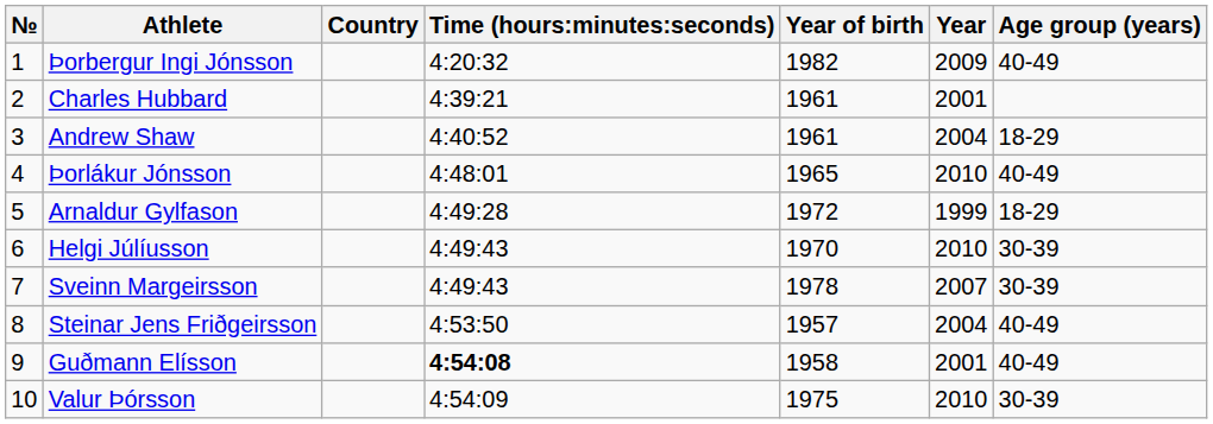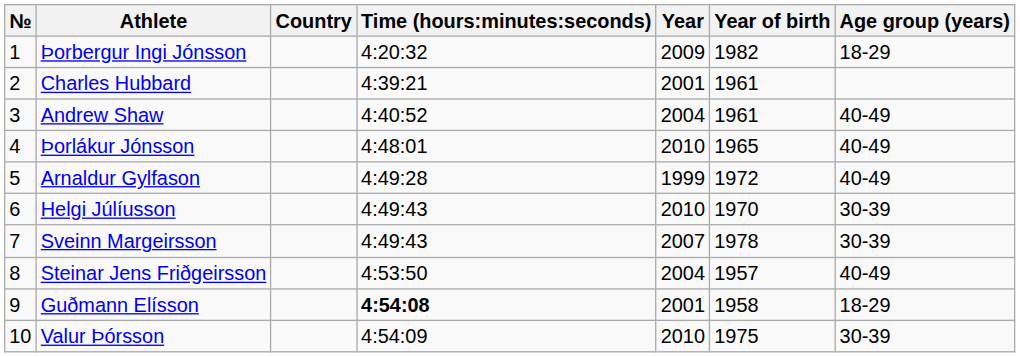 <table class="sortable wikitable" style="font-size:95%;">
 <tr>
 <th>№</th>
 <th>Athlete</th>
 <th>Country</th>
 <th>Time (hours:minutes:seconds)</th>
+<th>Year</th>
 <th>Year of birth</th>
-<th>Year</th>
 <th>Age group (years)</th>
 </tr>
 <tr>
 <td>1</td>
 <td><a href='#'>Þorbergur Ingi Jónsson</a></td>
 <td></td>
 <td>4:20:32</td>
+<td>2009</td>
 <td>1982</td>
-<td>2009</td>
-<td>40-49</td>
+<td>18-29</td>
 </tr>
 <tr>
 <td>2</td>
 <td><a href='#'>Charles Hubbard</a></td>
 <td></td>
 <td>4:39:21</td>
+<td>2001</td>
 <td>1961</td>
-<td>2001</td>
 <td></td>
 </tr>
 <tr>
 <td>3</td>
 <td><a href='#'>Andrew Shaw</a></td>
 <td></td>
 <td>4:40:52</td>
+<td>2004</td>
 <td>1961</td>
-<td>2004</td>
-<td>18-29</td>
+<td>40-49</td>
 </tr>
 <tr>
 <td>4</td>
 <td><a href='#'>Þorlákur Jónsson</a></td>
 <td></td>
 <td>4:48:01</td>
+<td>2010</td>
 <td>1965</td>
-<td>2010</td>
 <td>40-49</td>
 </tr>
 <tr>
 <td>5</td>
 <td><a href='#'>Arnaldur Gylfason</a></td>
 <td></td>
 <td>4:49:28</td>
+<td>1999</td>
 <td>1972</td>
-<td>1999</td>
-<td>18-29</td>
+<td>40-49</td>
 </tr>
 <tr>
 <td>6</td>
 <td><a href='#'>Helgi Júlíusson</a></td>
 <td></td>
 <td>4:49:43</td>
+<td>2010</td>
 <td>1970</td>
-<td>2010</td>
 <td>30-39</td>
 </tr>
 <tr>
 <td>7</td>
 <td><a href='#'>Sveinn Margeirsson</a></td>
 <td></td>
 <td>4:49:43</td>
+<td>2007</td>
 <td>1978</td>
-<td>2007</td>
 <td>30-39</td>
 </tr>
 <tr>
 <td>8</td>
 <td><a href='#'>Steinar Jens Friðgeirsson</a></td>
 <td></td>
 <td>4:53:50</td>
+<td>2004</td>
 <td>1957</td>
-<td>2004</td>
 <td>40-49</td>
 </tr>
 <tr>
 <td>9</td>
 <td><a href='#'>Guðmann Elísson</a></td>
 <td></td>
 <td><strong>4:54:08</strong></td>
+<td>2001</td>
 <td>1958</td>
-<td>2001</td>
-<td>40-49</td>
+<td>18-29</td>
 </tr>
 <tr>
 <td>10</td>
 <td><a href='#'>Valur Þórsson</a></td>
 <td></td>
 <td>4:54:09</td>
+<td>2010</td>
 <td>1975</td>
-<td>2010</td>
 <td>30-39</td>
 </tr>
 </table>
